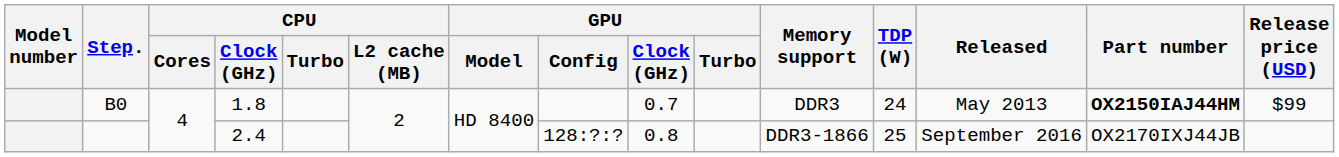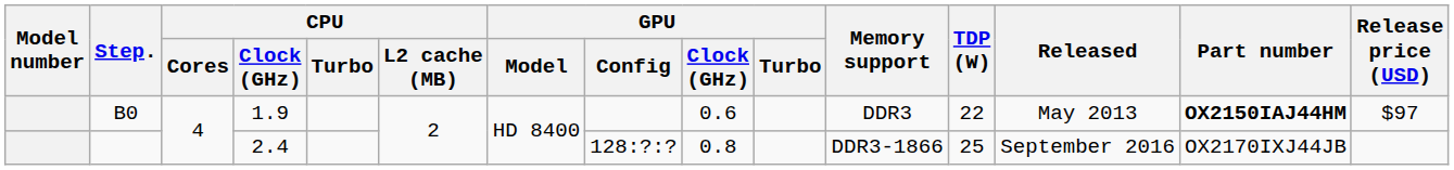 <table class="wikitable" style="text-align: center">
 <tr>
 <th rowspan="2">Model<br>number</th>
 <th rowspan="2"><a href='#'>Step</a>.</th>
 <th colspan="4">CPU</th>
 <th colspan="4">GPU</th>
 <th rowspan="2">Memory<br>support</th>
 <th rowspan="2"><a href='#'>TDP</a><br>(W)</th>
 <th rowspan="2">Released</th>
 <th rowspan="2">Part number</th>
 <th rowspan="2">Release<br>price<br>(<a href='#'>USD</a>)</th>
 </tr>
 <tr>
 <th>Cores</th>
 <th><a href='#'>Clock</a><br>(GHz)</th>
 <th>Turbo</th>
 <th>L2 cache<br>(MB)</th>
 <th>Model</th>
 <th>Config</th>
 <th><a href='#'>Clock</a><br>(GHz)</th>
 <th>Turbo</th>
 </tr>
 <tr>
 <th style="text-align: left"></th>
 <td>B0</td>
 <td rowspan="2">4</td>
-<td>1.8</td>
+<td>1.9</td>
 <td></td>
 <td rowspan="2">2</td>
 <td rowspan="2">HD 8400</td>
 <td></td>
-<td>0.7</td>
+<td>0.6</td>
 <td></td>
 <td>DDR3</td>
-<td>24</td>
+<td>22</td>
 <td>May 2013</td>
 <td><strong>OX2150IAJ44HM</strong></td>
-<td>$99</td>
+<td>$97</td>
 </tr>
 <tr>
 <th style="text-align: left"></th>
 <td></td>
 <td>2.4</td>
 <td></td>
 <td>128:?:?</td>
 <td>0.8</td>
 <td></td>
 <td>DDR3-1866</td>
 <td>25</td>
 <td>September 2016</td>
 <td>OX2170IXJ44JB</td>
 <td></td>
 </tr>
 </table>
